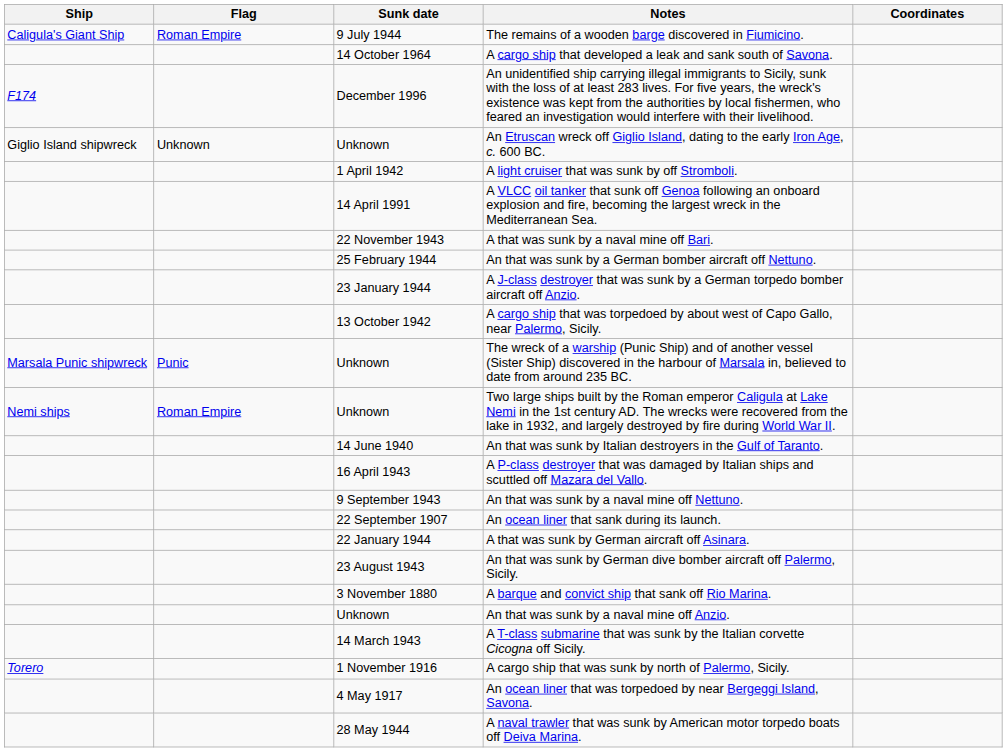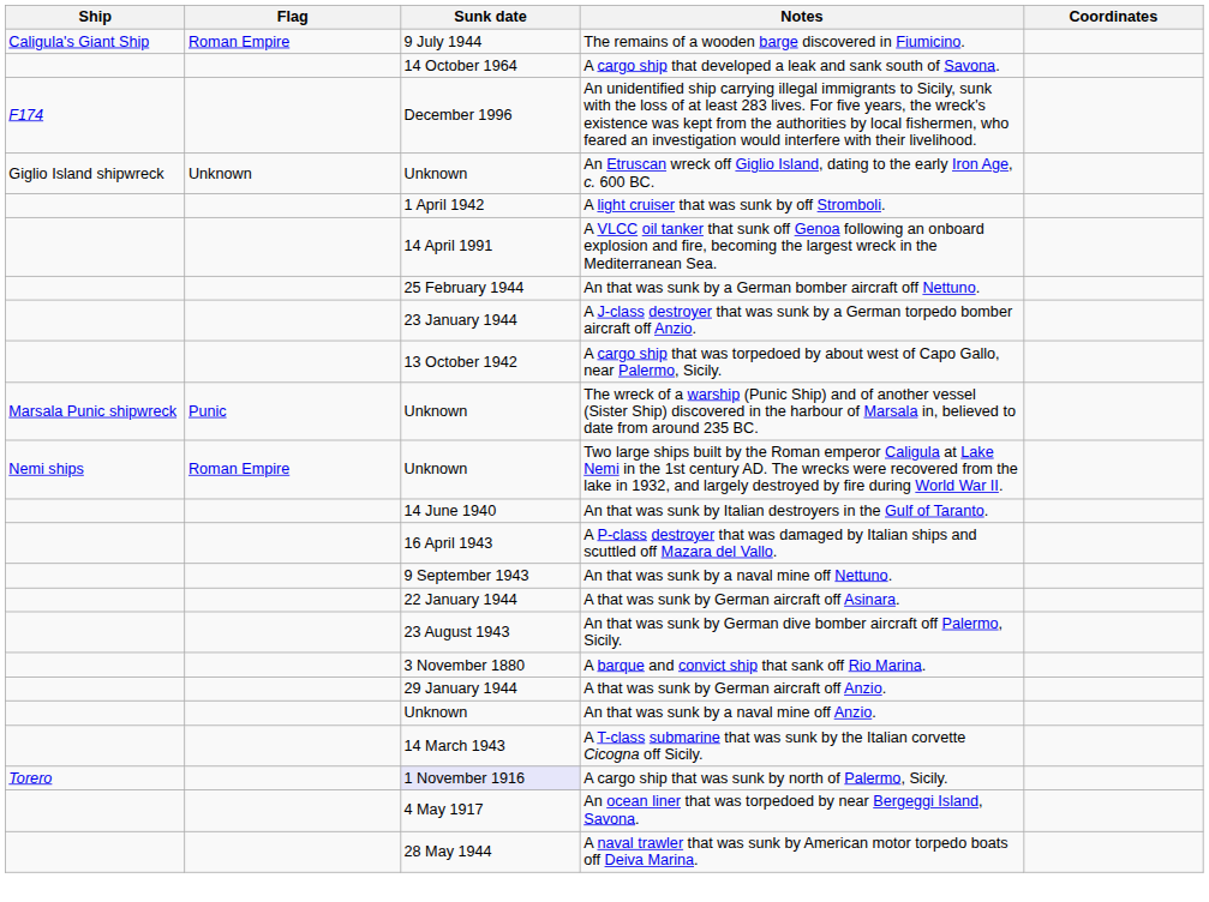 <table class=wikitable | style = "width:100%">
 <tr>
 <th style="width:15%">Ship</th>
 <th style="width:18%">Flag</th>
 <th style="width:15%">Sunk date</th>
 <th style="width:37%">Notes</th>
 <th style="width:15%">Coordinates</th>
 </tr>
 <tr>
 <td><a href='#'>Caligula's Giant Ship</a></td>
 <td><a href='#'>Roman Empire</a></td>
 <td>9 July 1944</td>
 <td>The remains of a wooden <a href='#'>barge</a> discovered in <a href='#'>Fiumicino</a>.</td>
 <td></td>
 </tr>
 <tr>
 <td></td>
 <td></td>
 <td>14 October 1964</td>
 <td>A <a href='#'>cargo ship</a> that developed a leak and sank south of <a href='#'>Savona</a>.</td>
 <td></td>
 </tr>
 <tr>
 <td><a href='#'><em>F174</em></a></td>
 <td></td>
 <td>December 1996</td>
 <td>An unidentified ship carrying illegal immigrants to Sicily, sunk with the loss of at least 283 lives. For five years, the wreck's existence was kept from the authorities by local fishermen, who feared an investigation would interfere with their livelihood.</td>
 <td></td>
 </tr>
 <tr>
 <td>Giglio Island shipwreck</td>
 <td>Unknown</td>
 <td>Unknown</td>
 <td>An <a href='#'>Etruscan</a> wreck off <a href='#'>Giglio Island</a>, dating to the early <a href='#'>Iron Age</a>, <em>c.</em> 600 BC.</td>
 <td></td>
 </tr>
 <tr>
 <td></td>
 <td></td>
 <td>1 April 1942</td>
 <td>A  <a href='#'>light cruiser</a> that was sunk by  off <a href='#'>Stromboli</a>.</td>
 <td></td>
 </tr>
 <tr>
 <td></td>
 <td></td>
 <td>14 April 1991</td>
 <td>A  <a href='#'>VLCC</a> <a href='#'>oil tanker</a> that sunk off <a href='#'>Genoa</a> following an onboard explosion and fire, becoming the largest wreck in the Mediterranean Sea.</td>
-<td></td>
-</tr>
-<tr>
-<td></td>
-<td></td>
-<td>22 November 1943</td>
-<td>A  that was sunk by a naval mine off <a href='#'>Bari</a>.</td>
 <td></td>
 </tr>
 <tr>
 <td></td>
 <td></td>
 <td>25 February 1944</td>
 <td>An  that was sunk by a German bomber aircraft off <a href='#'>Nettuno</a>.</td>
 <td></td>
 </tr>
 <tr>
 <td></td>
 <td></td>
 <td>23 January 1944</td>
 <td>A <a href='#'>J-class</a> <a href='#'>destroyer</a> that was sunk by a German torpedo bomber aircraft off <a href='#'>Anzio</a>.</td>
 <td></td>
 </tr>
 <tr>
 <td></td>
 <td></td>
 <td>13 October 1942</td>
 <td>A <a href='#'>cargo ship</a> that was torpedoed by  about  west of Capo Gallo, near <a href='#'>Palermo</a>, Sicily.</td>
 <td></td>
 </tr>
 <tr>
 <td><a href='#'>Marsala Punic shipwreck</a></td>
 <td><a href='#'>Punic</a></td>
 <td>Unknown</td>
 <td>The wreck of a <a href='#'>warship</a> (Punic Ship) and of another vessel (Sister Ship) discovered in the harbour of <a href='#'>Marsala</a> in, believed to date from around 235 BC.</td>
 <td></td>
 </tr>
 <tr>
 <td><a href='#'>Nemi ships</a></td>
 <td><a href='#'>Roman Empire</a></td>
 <td>Unknown</td>
 <td>Two large ships built by the Roman emperor <a href='#'>Caligula</a> at <a href='#'>Lake Nemi</a> in the 1st century AD. The wrecks were recovered from the lake in 1932, and largely destroyed by fire during <a href='#'>World War II</a>.</td>
 <td></td>
 </tr>
 <tr>
 <td></td>
 <td></td>
 <td>14 June 1940</td>
 <td>An  that was sunk by Italian destroyers in the <a href='#'>Gulf of Taranto</a>.</td>
 <td></td>
 </tr>
 <tr>
 <td></td>
 <td></td>
 <td>16 April 1943</td>
 <td>A <a href='#'>P-class</a> <a href='#'>destroyer</a> that was damaged by Italian ships and scuttled off <a href='#'>Mazara del Vallo</a>.</td>
 <td></td>
 </tr>
 <tr>
 <td></td>
 <td></td>
 <td>9 September 1943</td>
 <td>An  that was sunk by a naval mine off <a href='#'>Nettuno</a>.</td>
 <td></td>
 </tr>
 <tr>
 <td></td>
 <td></td>
-<td>22 September 1907</td>
-<td>An <a href='#'>ocean liner</a> that sank during its launch.</td>
-<td></td>
-</tr>
-<tr>
-<td></td>
-<td></td>
 <td>22 January 1944</td>
 <td>A  that was sunk by German aircraft off <a href='#'>Asinara</a>.</td>
 <td></td>
 </tr>
 <tr>
 <td></td>
 <td></td>
 <td>23 August 1943</td>
 <td>An  that was sunk by German dive bomber aircraft off <a href='#'>Palermo</a>, Sicily.</td>
 <td></td>
 </tr>
 <tr>
 <td></td>
 <td></td>
 <td>3 November 1880</td>
 <td>A <a href='#'>barque</a> and <a href='#'>convict ship</a> that sank off <a href='#'>Rio Marina</a>.</td>
 <td></td>
 </tr>
 <tr>
 <td></td>
 <td></td>
+<td>29 January 1944</td>
+<td>A  that was sunk by German aircraft off <a href='#'>Anzio</a>.</td>
+<td></td>
+</tr>
+<tr>
+<td></td>
+<td></td>
 <td>Unknown</td>
 <td>An  that was sunk by a naval mine off <a href='#'>Anzio</a>.</td>
 <td></td>
 </tr>
 <tr>
 <td></td>
 <td></td>
 <td>14 March 1943</td>
 <td>A <a href='#'>T-class</a> <a href='#'>submarine</a> that was sunk by the Italian corvette <em>Cicogna</em> off Sicily.</td>
 <td></td>
 </tr>
 <tr>
 <td><a href='#'><em>Torero</em></a></td>
 <td></td>
-<td>1 November 1916</td>
+<td style="background: lavender;">1 November 1916</td>
 <td>A cargo ship that was sunk by  north of <a href='#'>Palermo</a>, Sicily.</td>
 <td></td>
 </tr>
 <tr>
 <td></td>
 <td></td>
 <td>4 May 1917</td>
 <td>An <a href='#'>ocean liner</a> that was torpedoed by  near <a href='#'>Bergeggi Island</a>, <a href='#'>Savona</a>.</td>
 <td></td>
 </tr>
 <tr>
 <td></td>
 <td></td>
 <td>28 May 1944</td>
 <td>A <a href='#'>naval trawler</a> that was sunk by American motor torpedo boats off <a href='#'>Deiva Marina</a>.</td>
 <td></td>
 </tr>
 </table>
